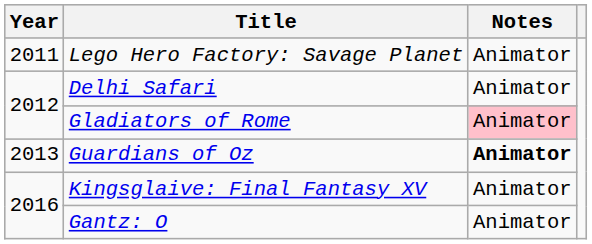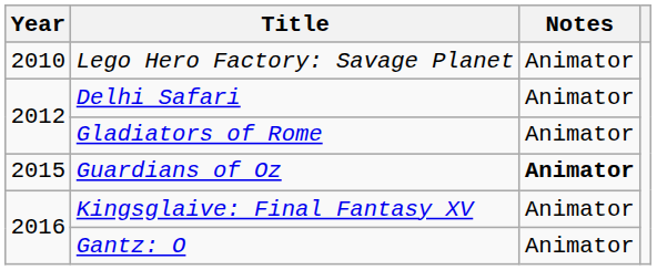 <table class="wikitable">
 <tr>
 <th>Year</th>
 <th>Title</th>
 <th>Notes</th>
 <th></th>
 </tr>
 <tr>
-<td>2011</td>
+<td>2010</td>
 <td><em>Lego Hero Factory: Savage Planet</em></td>
 <td>Animator</td>
 <td rowspan="6"></td>
 </tr>
 <tr>
 <td rowspan="2">2012</td>
 <td><em><a href='#'>Delhi Safari</a></em></td>
 <td>Animator</td>
 </tr>
 <tr>
 <td><em><a href='#'>Gladiators of Rome</a></em></td>
-<td style="background: pink;">Animator</td>
+<td>Animator</td>
 </tr>
 <tr>
-<td>2013</td>
+<td>2015</td>
 <td><em><a href='#'>Guardians of Oz</a></em></td>
 <td><strong>Animator</strong></td>
 </tr>
 <tr>
 <td rowspan="2">2016</td>
 <td><em><a href='#'>Kingsglaive: Final Fantasy XV</a></em></td>
 <td>Animator</td>
 </tr>
 <tr>
 <td><em><a href='#'>Gantz: O</a></em></td>
 <td>Animator</td>
 </tr>
 </table>
